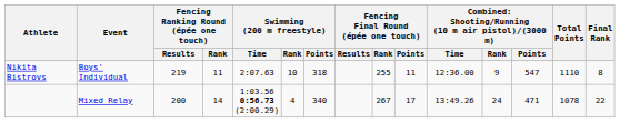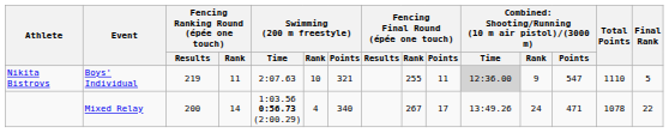 <table class="wikitable" style="font-size:90%;">
 <tr>
 <th rowspan=2>Athlete</th>
 <th rowspan=2>Event</th>
 <th colspan=2>Fencing<br>Ranking Round<br><span>(épée one touch)</span></th>
 <th colspan=3>Swimming<br><span>(200 m freestyle)</span></th>
 <th colspan=3>Fencing<br>Final Round<br><span>(épée one touch)</span></th>
 <th colspan=3>Combined: Shooting/Running<br><span>(10 m air pistol)/(3000 m)</span></th>
 <th rowspan=2>Total<br>Points</th>
 <th rowspan=2>Final<br>Rank</th>
 </tr>
 <tr style="font-size:95%">
 <th>Results</th>
 <th>Rank</th>
 <th>Time</th>
 <th>Rank</th>
 <th>Points</th>
 <th>Results</th>
 <th>Rank</th>
 <th>Points</th>
 <th>Time</th>
 <th>Rank</th>
 <th>Points</th>
 </tr>
 <tr align=center>
 <td align=left><a href='#'>Nikita Bistrovs</a></td>
 <td align=left><a href='#'>Boys' Individual</a></td>
 <td>219</td>
 <td>11</td>
 <td>2:07.63</td>
 <td>10</td>
-<td>318</td>
+<td>321</td>
 <td></td>
 <td>255</td>
 <td>11</td>
-<td>12:36.00</td>
+<td style="background: lightgrey;">12:36.00</td>
 <td>9</td>
 <td>547</td>
 <td>1110</td>
-<td>8</td>
+<td>5</td>
 </tr>
 <tr align=center>
 <td align=left><br></td>
 <td align=left><a href='#'>Mixed Relay</a></td>
 <td>200</td>
 <td>14</td>
 <td>1:03.56<br><strong>0:56.73</strong><br>(2:00.29)</td>
 <td>4</td>
 <td>340</td>
 <td></td>
 <td>267</td>
 <td>17</td>
 <td>13:49.26</td>
 <td>24</td>
 <td>471</td>
 <td>1078</td>
 <td>22</td>
 </tr>
 </table>
